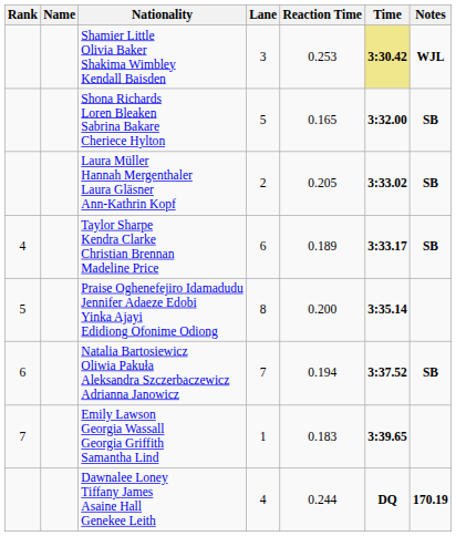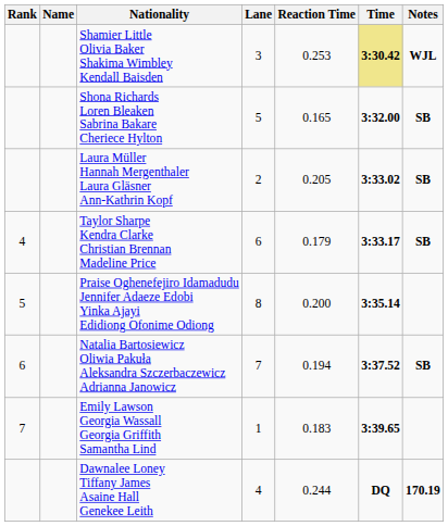 <table class="wikitable sortable" style="text-align:center">
 <tr>
 <th>Rank</th>
 <th>Name</th>
 <th>Nationality</th>
 <th>Lane</th>
 <th>Reaction Time</th>
 <th>Time</th>
 <th>Notes</th>
 </tr>
 <tr>
 <td></td>
 <td align=left></td>
 <td align=left><a href='#'>Shamier Little</a><br><a href='#'>Olivia Baker</a><br><a href='#'>Shakima Wimbley</a><br><a href='#'>Kendall Baisden</a></td>
 <td>3</td>
 <td>0.253</td>
 <td style="background: khaki;"><strong>3:30.42</strong></td>
 <td><strong>WJL</strong></td>
 </tr>
 <tr>
 <td></td>
 <td align=left></td>
 <td align=left><a href='#'>Shona Richards</a><br><a href='#'>Loren Bleaken</a><br><a href='#'>Sabrina Bakare</a><br><a href='#'>Cheriece Hylton</a></td>
 <td>5</td>
 <td>0.165</td>
 <td><strong>3:32.00</strong></td>
 <td><strong>SB</strong></td>
 </tr>
 <tr>
 <td></td>
 <td align=left></td>
 <td align=left><a href='#'>Laura Müller</a><br><a href='#'>Hannah Mergenthaler</a><br><a href='#'>Laura Gläsner</a><br><a href='#'>Ann-Kathrin Kopf</a></td>
 <td>2</td>
 <td>0.205</td>
 <td><strong>3:33.02</strong></td>
 <td><strong>SB</strong></td>
 </tr>
 <tr>
 <td>4</td>
 <td align=left></td>
 <td align=left><a href='#'>Taylor Sharpe</a><br><a href='#'>Kendra Clarke</a><br><a href='#'>Christian Brennan</a><br><a href='#'>Madeline Price</a></td>
 <td>6</td>
-<td>0.189</td>
+<td>0.179</td>
 <td><strong>3:33.17</strong></td>
 <td><strong>SB</strong></td>
 </tr>
 <tr>
 <td>5</td>
 <td align=left></td>
 <td align=left><a href='#'>Praise Oghenefejiro Idamadudu</a><br><a href='#'>Jennifer Adaeze Edobi</a><br><a href='#'>Yinka Ajayi</a><br><a href='#'>Edidiong Ofonime Odiong</a></td>
 <td>8</td>
 <td>0.200</td>
 <td><strong>3:35.14</strong></td>
 <td></td>
 </tr>
 <tr>
 <td>6</td>
 <td align=left></td>
 <td align=left><a href='#'>Natalia Bartosiewicz</a><br><a href='#'>Oliwia Pakuła</a><br><a href='#'>Aleksandra Szczerbaczewicz</a><br><a href='#'>Adrianna Janowicz</a></td>
 <td>7</td>
 <td>0.194</td>
 <td><strong>3:37.52</strong></td>
 <td><strong>SB</strong></td>
 </tr>
 <tr>
 <td>7</td>
 <td align=left></td>
 <td align=left><a href='#'>Emily Lawson</a><br><a href='#'>Georgia Wassall</a><br><a href='#'>Georgia Griffith</a><br><a href='#'>Samantha Lind</a></td>
 <td>1</td>
 <td>0.183</td>
 <td><strong>3:39.65</strong></td>
 <td></td>
 </tr>
 <tr>
 <td></td>
 <td align=left></td>
 <td align=left><a href='#'>Dawnalee Loney</a><br><a href='#'>Tiffany James</a><br><a href='#'>Asaine Hall</a><br><a href='#'>Genekee Leith</a></td>
 <td>4</td>
 <td>0.244</td>
 <td><strong>DQ</strong></td>
 <td><strong>170.19</strong></td>
 </tr>
 </table>
